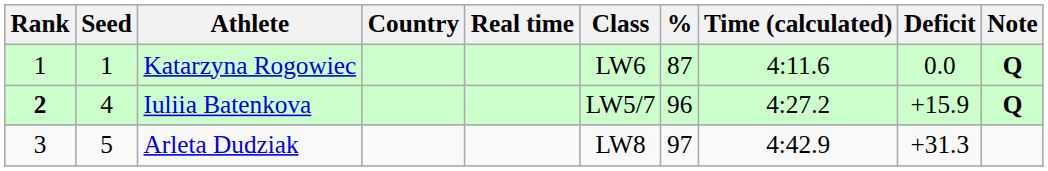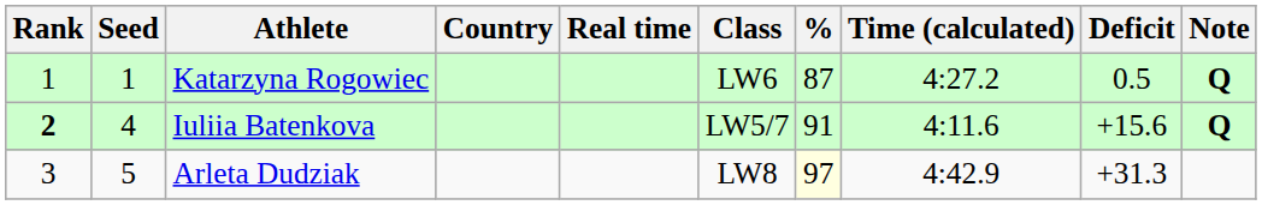 <table class="wikitable sortable" style="text-align:center">
 <tr>
 <th>Rank</th>
 <th>Seed</th>
 <th>Athlete</th>
 <th>Country</th>
 <th>Real time</th>
 <th>Class</th>
 <th>%</th>
 <th>Time (calculated)</th>
 <th>Deficit</th>
 <th>Note</th>
 </tr>
 <tr bgcolor=ccffcc>
 <td>1</td>
 <td>1</td>
 <td align=left><a href='#'>Katarzyna Rogowiec</a></td>
 <td align=left></td>
 <td></td>
 <td>LW6</td>
 <td>87</td>
-<td>4:11.6</td>
-<td>0.0</td>
+<td>4:27.2</td>
+<td>0.5</td>
 <td><strong>Q</strong></td>
 </tr>
 <tr bgcolor=ccffcc>
 <td><strong>2</strong></td>
 <td>4</td>
 <td align=left><a href='#'>Iuliia Batenkova</a></td>
 <td align=left></td>
 <td></td>
 <td>LW5/7</td>
-<td>96</td>
-<td>4:27.2</td>
-<td>+15.9</td>
+<td>91</td>
+<td>4:11.6</td>
+<td>+15.6</td>
 <td><strong>Q</strong></td>
 </tr>
 <tr>
 <td>3</td>
 <td>5</td>
 <td align=left><a href='#'>Arleta Dudziak</a></td>
 <td align=left></td>
 <td></td>
 <td>LW8</td>
-<td>97</td>
+<td style="background: lightyellow;">97</td>
 <td>4:42.9</td>
 <td>+31.3</td>
 <td></td>
 </tr>
 </table>
